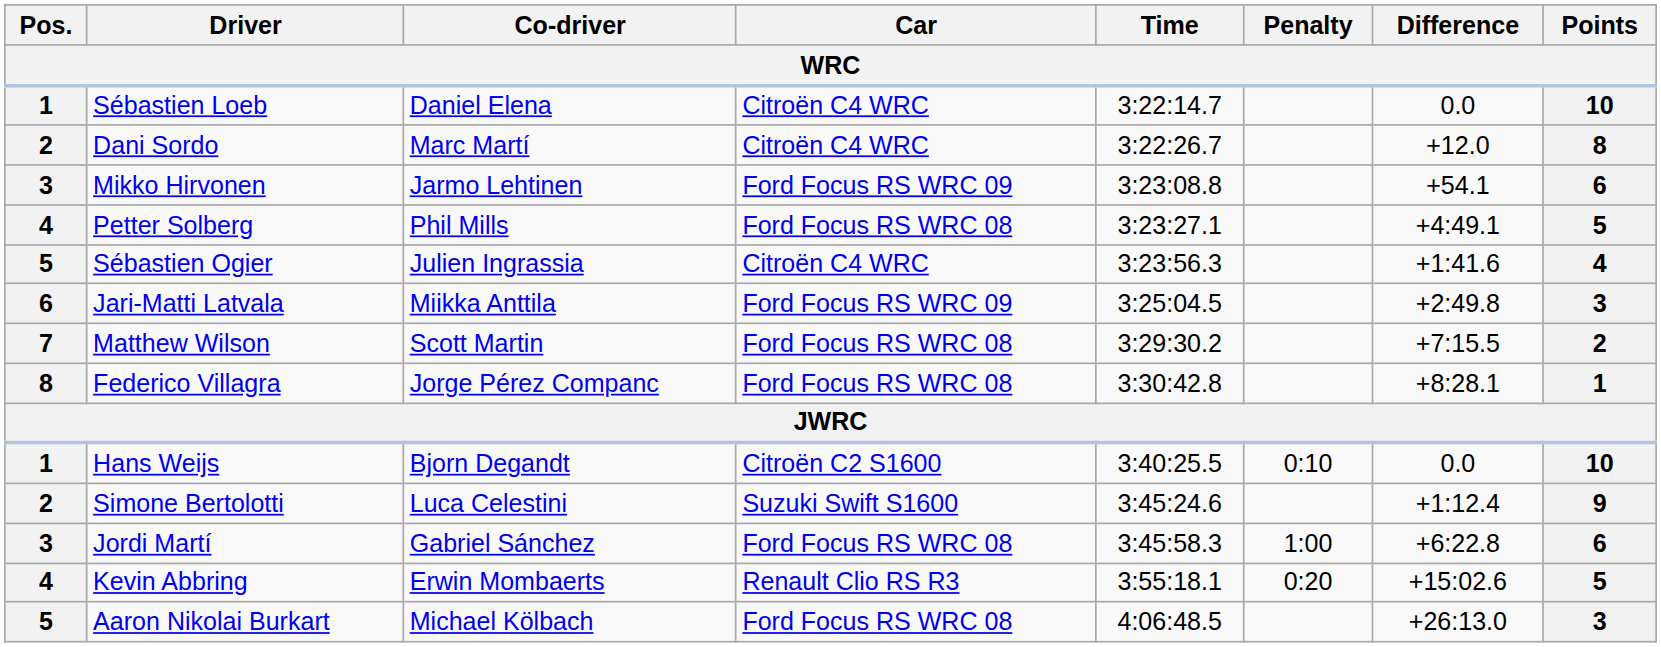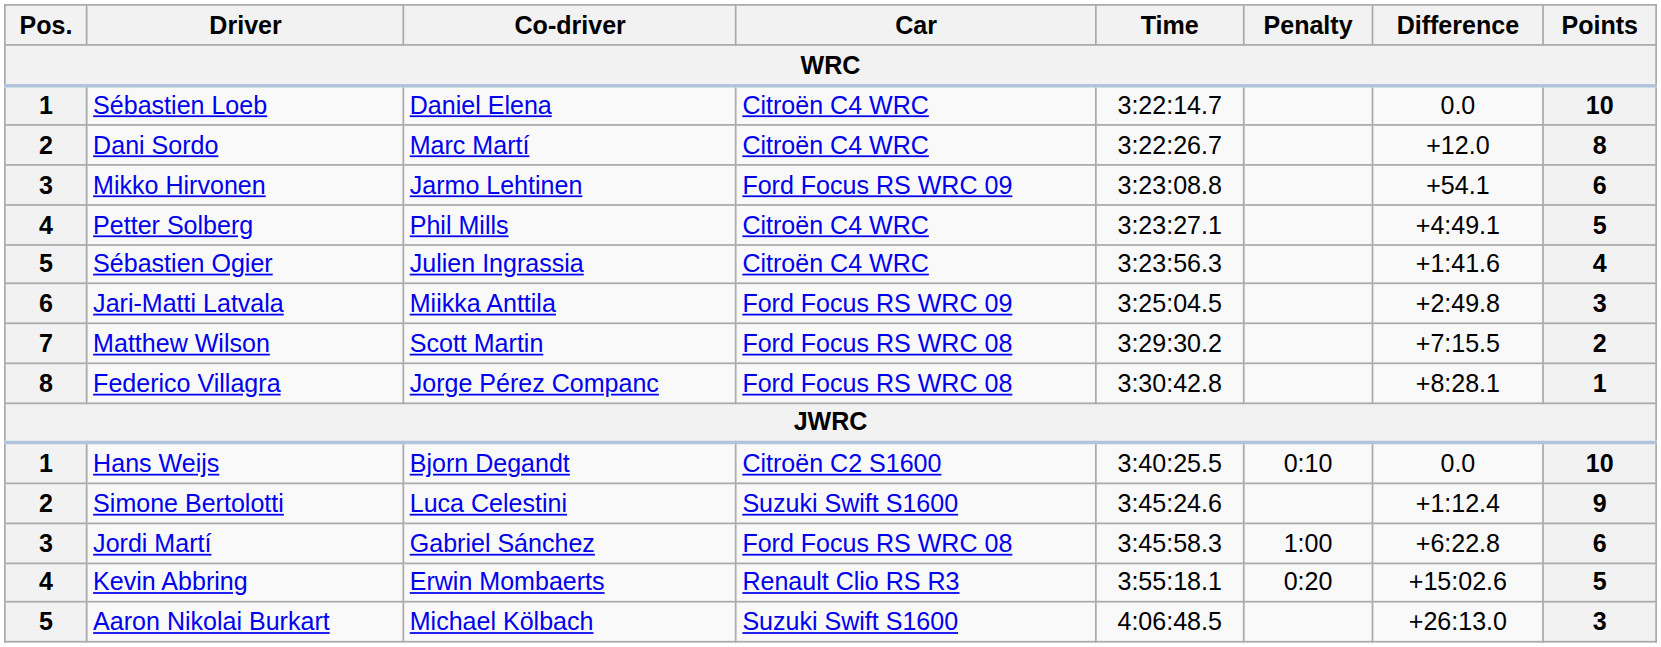 <table class="wikitable" width=100% style="text-align: center; font-size: 90%; max-width: 950px;">
 <tr>
 <th>Pos.</th>
 <th>Driver</th>
 <th>Co-driver</th>
 <th>Car</th>
 <th>Time</th>
 <th>Penalty</th>
 <th>Difference</th>
 <th>Points</th>
 </tr>
 <tr>
 <th colspan="8" style="border-bottom: 2px solid LightSteelBlue;">WRC</th>
 </tr>
 <tr>
 <th>1</th>
 <td align="left"> <a href='#'>Sébastien Loeb</a></td>
 <td align="left"> <a href='#'>Daniel Elena</a></td>
 <td align="left"><a href='#'>Citroën C4 WRC</a></td>
 <td>3:22:14.7</td>
 <td></td>
 <td>0.0</td>
 <th>10</th>
 </tr>
 <tr>
 <th>2</th>
 <td align="left"> <a href='#'>Dani Sordo</a></td>
 <td align="left"> <a href='#'>Marc Martí</a></td>
 <td align="left"><a href='#'>Citroën C4 WRC</a></td>
 <td>3:22:26.7</td>
 <td></td>
 <td>+12.0</td>
 <th>8</th>
 </tr>
 <tr>
 <th>3</th>
 <td align="left"> <a href='#'>Mikko Hirvonen</a></td>
 <td align="left"> <a href='#'>Jarmo Lehtinen</a></td>
 <td align="left"><a href='#'>Ford Focus RS WRC 09</a></td>
 <td>3:23:08.8</td>
 <td></td>
 <td>+54.1</td>
 <th>6</th>
 </tr>
 <tr>
 <th>4</th>
 <td align="left"> <a href='#'>Petter Solberg</a></td>
 <td align="left"> <a href='#'>Phil Mills</a></td>
-<td align="left"><a href='#'>Ford Focus RS WRC 08</a></td>
+<td align="left"><a href='#'>Citroën C4 WRC</a></td>
 <td>3:23:27.1</td>
 <td></td>
 <td>+4:49.1</td>
 <th>5</th>
 </tr>
 <tr>
 <th>5</th>
 <td align="left"> <a href='#'>Sébastien Ogier</a></td>
 <td align="left"> <a href='#'>Julien Ingrassia</a></td>
 <td align="left"><a href='#'>Citroën C4 WRC</a></td>
 <td>3:23:56.3</td>
 <td></td>
 <td>+1:41.6</td>
 <th>4</th>
 </tr>
 <tr>
 <th>6</th>
 <td align="left"> <a href='#'>Jari-Matti Latvala</a></td>
 <td align="left"> <a href='#'>Miikka Anttila</a></td>
 <td align="left"><a href='#'>Ford Focus RS WRC 09</a></td>
 <td>3:25:04.5</td>
 <td></td>
 <td>+2:49.8</td>
 <th>3</th>
 </tr>
 <tr>
 <th>7</th>
 <td align="left"> <a href='#'>Matthew Wilson</a></td>
 <td align="left"> <a href='#'>Scott Martin</a></td>
 <td align="left"><a href='#'>Ford Focus RS WRC 08</a></td>
 <td>3:29:30.2</td>
 <td></td>
 <td>+7:15.5</td>
 <th>2</th>
 </tr>
 <tr>
 <th>8</th>
 <td align="left"> <a href='#'>Federico Villagra</a></td>
 <td align="left"> <a href='#'>Jorge Pérez Companc</a></td>
 <td align="left"><a href='#'>Ford Focus RS WRC 08</a></td>
 <td>3:30:42.8</td>
 <td></td>
 <td>+8:28.1</td>
 <th>1</th>
 </tr>
 <tr>
 <th colspan="8" style="border-bottom: 2px solid LightSteelBlue;">JWRC</th>
 </tr>
 <tr>
 <th>1</th>
 <td align="left"> <a href='#'>Hans Weijs</a></td>
 <td align="left"> <a href='#'>Bjorn Degandt</a></td>
 <td align="left"><a href='#'>Citroën C2 S1600</a></td>
 <td>3:40:25.5</td>
 <td>0:10</td>
 <td>0.0</td>
 <th>10</th>
 </tr>
 <tr>
 <th>2</th>
 <td align="left"> <a href='#'>Simone Bertolotti</a></td>
 <td align="left"> <a href='#'>Luca Celestini</a></td>
 <td align="left"><a href='#'>Suzuki Swift S1600</a></td>
 <td>3:45:24.6</td>
 <td></td>
 <td>+1:12.4</td>
 <th>9</th>
 </tr>
 <tr>
 <th>3</th>
 <td align="left"> <a href='#'>Jordi Martí</a></td>
 <td align="left"> <a href='#'>Gabriel Sánchez</a></td>
 <td align="left"><a href='#'>Ford Focus RS WRC 08</a></td>
 <td>3:45:58.3</td>
 <td>1:00</td>
 <td>+6:22.8</td>
 <th>6</th>
 </tr>
 <tr>
 <th>4</th>
 <td align="left"> <a href='#'>Kevin Abbring</a></td>
 <td align="left"> <a href='#'>Erwin Mombaerts</a></td>
 <td align="left"><a href='#'>Renault Clio RS R3</a></td>
 <td>3:55:18.1</td>
 <td>0:20</td>
 <td>+15:02.6</td>
 <th>5</th>
 </tr>
 <tr>
 <th>5</th>
 <td align="left"> <a href='#'>Aaron Nikolai Burkart</a></td>
 <td align="left"> <a href='#'>Michael Kölbach</a></td>
-<td align="left"><a href='#'>Ford Focus RS WRC 08</a></td>
+<td align="left"><a href='#'>Suzuki Swift S1600</a></td>
 <td>4:06:48.5</td>
 <td></td>
 <td>+26:13.0</td>
 <th>3</th>
 </tr>
 </table>
